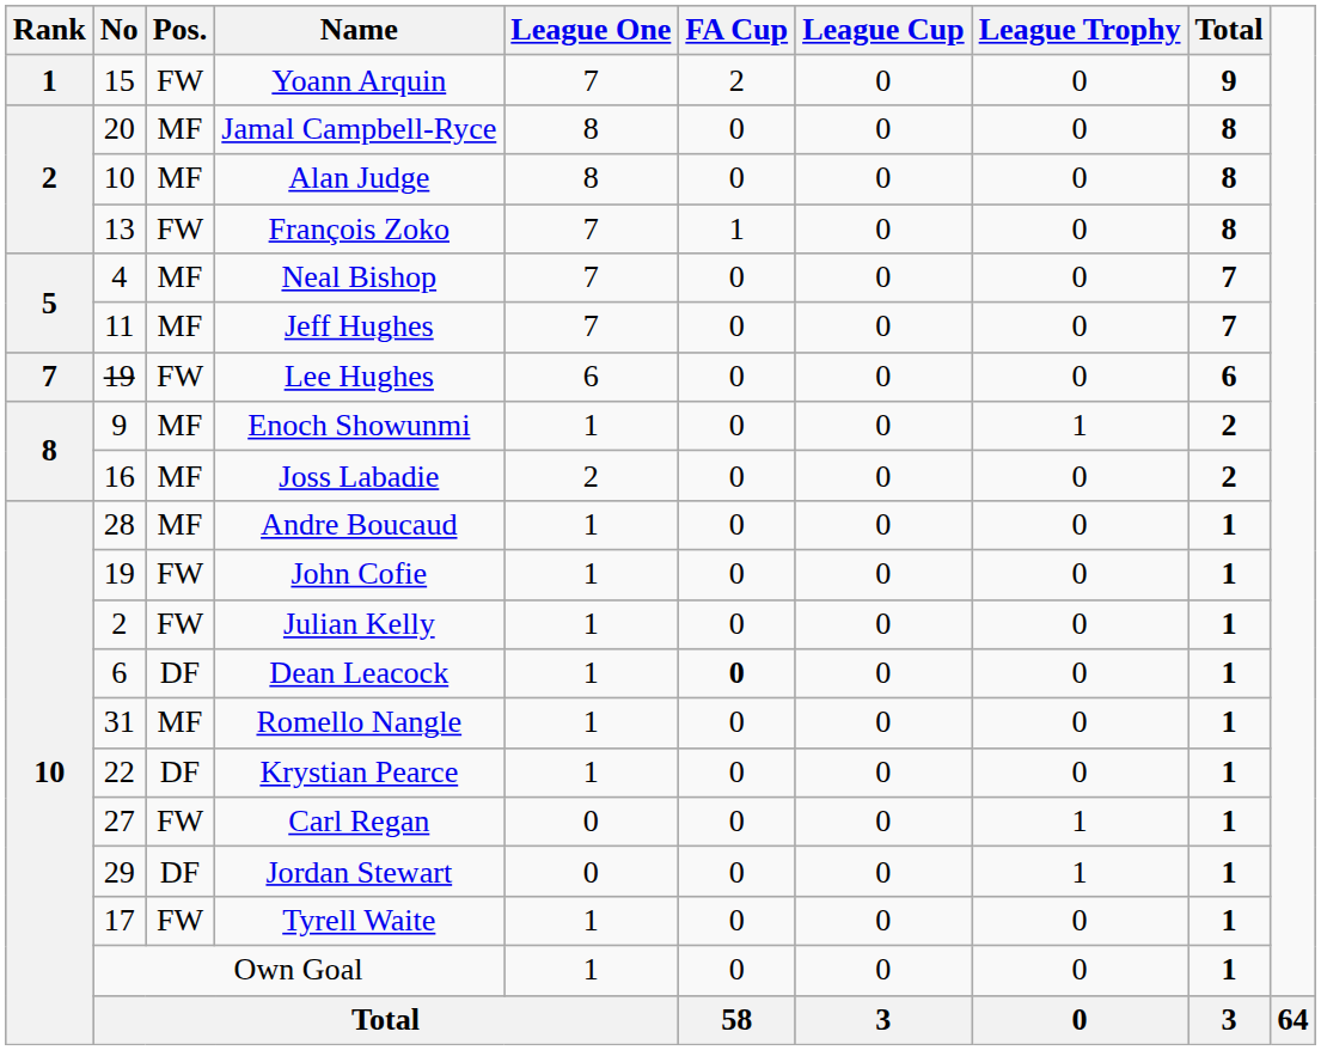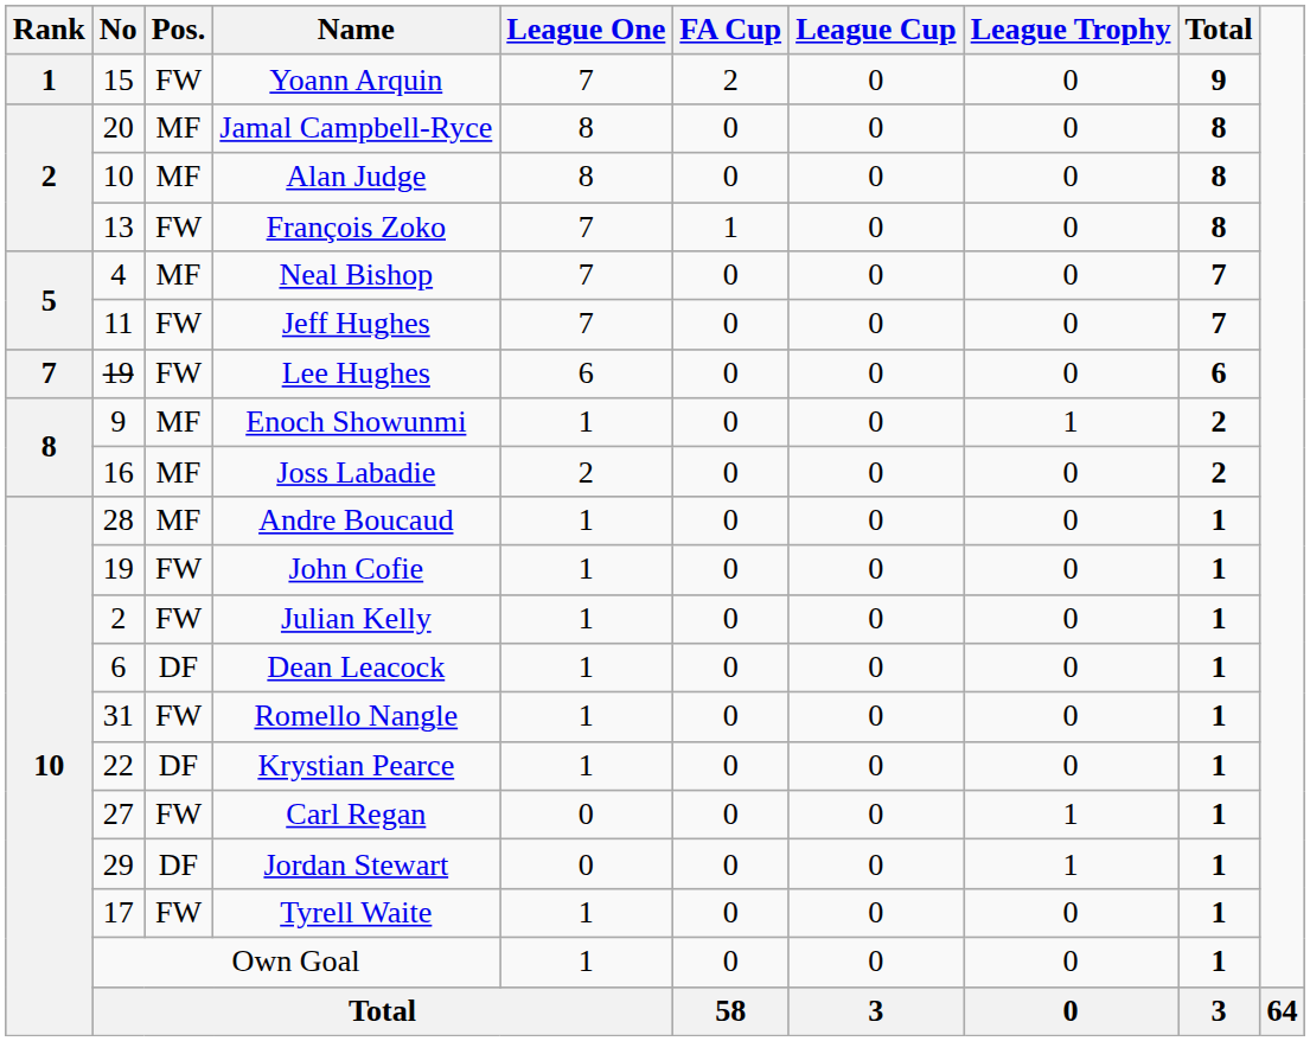 <table class="wikitable sortable" style="text-align: center;">
 <tr>
 <th>Rank</th>
 <th>No</th>
 <th>Pos.</th>
 <th>Name</th>
 <th><a href='#'>League One</a></th>
 <th><a href='#'>FA Cup</a></th>
 <th><a href='#'>League Cup</a></th>
 <th><a href='#'>League Trophy</a></th>
 <th>Total</th>
 </tr>
 <tr>
 <th rowspan=1>1</th>
 <td>15</td>
 <td>FW</td>
 <td><a href='#'>Yoann Arquin</a></td>
 <td>7</td>
 <td>2</td>
 <td>0</td>
 <td>0</td>
 <td><strong>9</strong></td>
 </tr>
 <tr>
 <th rowspan=3>2</th>
 <td>20</td>
 <td>MF</td>
 <td><a href='#'>Jamal Campbell-Ryce</a></td>
 <td>8</td>
 <td>0</td>
 <td>0</td>
 <td>0</td>
 <td><strong>8</strong></td>
 </tr>
 <tr>
 <td>10</td>
 <td>MF</td>
 <td><a href='#'>Alan Judge</a></td>
 <td>8</td>
 <td>0</td>
 <td>0</td>
 <td>0</td>
 <td><strong>8</strong></td>
 </tr>
 <tr>
 <td>13</td>
 <td>FW</td>
 <td><a href='#'>François Zoko</a></td>
 <td>7</td>
 <td>1</td>
 <td>0</td>
 <td>0</td>
 <td><strong>8</strong></td>
 </tr>
 <tr>
 <th rowspan=2>5</th>
 <td>4</td>
 <td>MF</td>
 <td><a href='#'>Neal Bishop</a></td>
 <td>7</td>
 <td>0</td>
 <td>0</td>
 <td>0</td>
 <td><strong>7</strong></td>
 </tr>
 <tr>
 <td>11</td>
-<td>MF</td>
+<td>FW</td>
 <td><a href='#'>Jeff Hughes</a></td>
 <td>7</td>
 <td>0</td>
 <td>0</td>
 <td>0</td>
 <td><strong>7</strong></td>
 </tr>
 <tr>
 <th rowspan=1>7</th>
 <td><s>19</s></td>
 <td>FW</td>
 <td><a href='#'>Lee Hughes</a></td>
 <td>6</td>
 <td>0</td>
 <td>0</td>
 <td>0</td>
 <td><strong>6</strong></td>
 </tr>
 <tr>
 <th rowspan=2>8</th>
 <td>9</td>
 <td>MF</td>
 <td><a href='#'>Enoch Showunmi</a></td>
 <td>1</td>
 <td>0</td>
 <td>0</td>
 <td>1</td>
 <td><strong>2</strong></td>
 </tr>
 <tr>
 <td>16</td>
 <td>MF</td>
 <td><a href='#'>Joss Labadie</a></td>
 <td>2</td>
 <td>0</td>
 <td>0</td>
 <td>0</td>
 <td><strong>2</strong></td>
 </tr>
 <tr>
 <th rowspan="11">10</th>
 <td>28</td>
 <td>MF</td>
 <td><a href='#'>Andre Boucaud</a></td>
 <td>1</td>
 <td>0</td>
 <td>0</td>
 <td>0</td>
 <td><strong>1</strong></td>
 </tr>
 <tr>
 <td>19</td>
 <td>FW</td>
 <td><a href='#'>John Cofie</a></td>
 <td>1</td>
 <td>0</td>
 <td>0</td>
 <td>0</td>
 <td><strong>1</strong></td>
 </tr>
 <tr>
 <td>2</td>
 <td>FW</td>
 <td><a href='#'>Julian Kelly</a></td>
 <td>1</td>
 <td>0</td>
 <td>0</td>
 <td>0</td>
 <td><strong>1</strong></td>
 </tr>
 <tr>
 <td>6</td>
 <td>DF</td>
 <td><a href='#'>Dean Leacock</a></td>
 <td>1</td>
-<td><strong>0</strong></td>
+<td>0</td>
 <td>0</td>
 <td>0</td>
 <td><strong>1</strong></td>
 </tr>
 <tr>
 <td>31</td>
-<td>MF</td>
+<td>FW</td>
 <td><a href='#'>Romello Nangle</a></td>
 <td>1</td>
 <td>0</td>
 <td>0</td>
 <td>0</td>
 <td><strong>1</strong></td>
 </tr>
 <tr>
 <td>22</td>
 <td>DF</td>
 <td><a href='#'>Krystian Pearce</a></td>
 <td>1</td>
 <td>0</td>
 <td>0</td>
 <td>0</td>
 <td><strong>1</strong></td>
 </tr>
 <tr>
 <td>27</td>
 <td>FW</td>
 <td><a href='#'>Carl Regan</a></td>
 <td>0</td>
 <td>0</td>
 <td>0</td>
 <td>1</td>
 <td><strong>1</strong></td>
 </tr>
 <tr>
 <td>29</td>
 <td>DF</td>
 <td><a href='#'>Jordan Stewart</a></td>
 <td>0</td>
 <td>0</td>
 <td>0</td>
 <td>1</td>
 <td><strong>1</strong></td>
 </tr>
 <tr>
 <td>17</td>
 <td>FW</td>
 <td><a href='#'>Tyrell Waite</a></td>
 <td>1</td>
 <td>0</td>
 <td>0</td>
 <td>0</td>
 <td><strong>1</strong></td>
 </tr>
 <tr>
 <td colspan="3">Own Goal</td>
 <td>1</td>
 <td>0</td>
 <td>0</td>
 <td>0</td>
 <td><strong>1</strong></td>
 </tr>
 <tr>
 <th colspan="4">Total</th>
 <th>58</th>
 <th>3</th>
 <th>0</th>
 <th>3</th>
 <th>64</th>
 </tr>
 </table>
